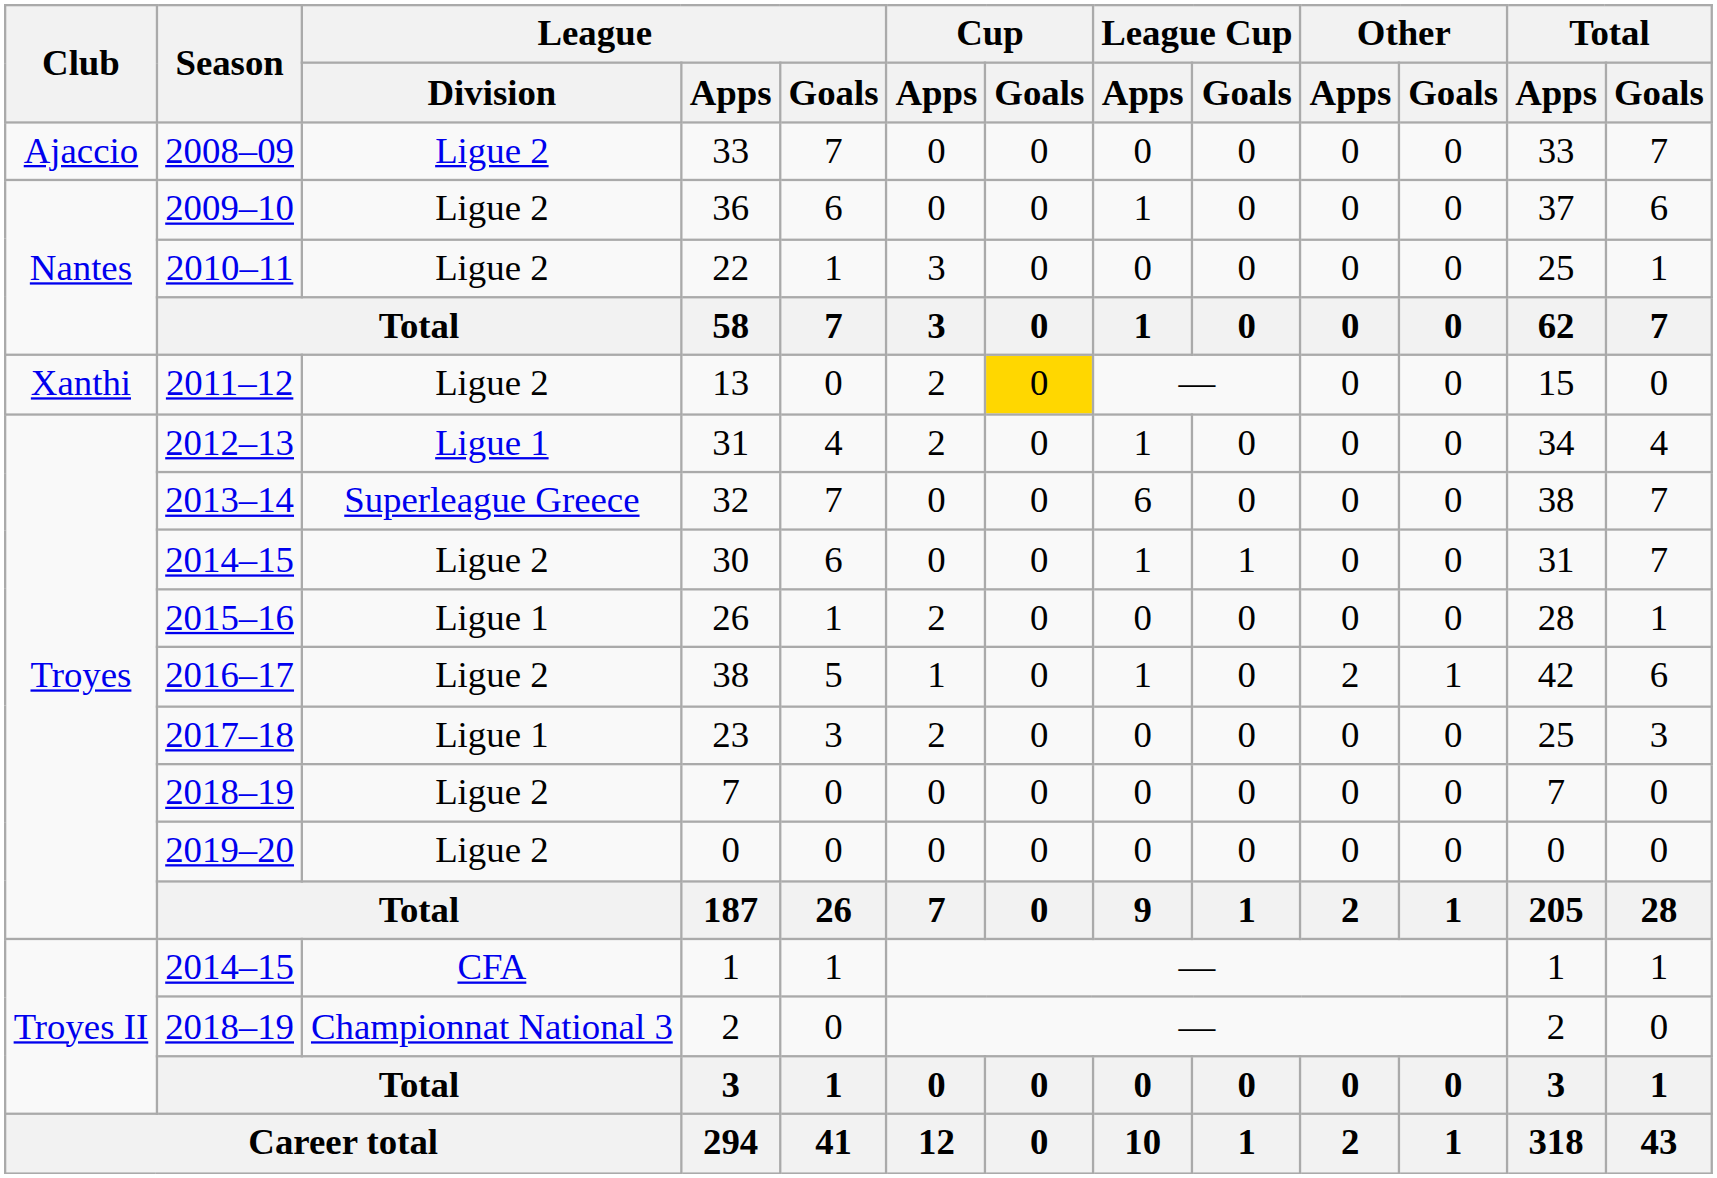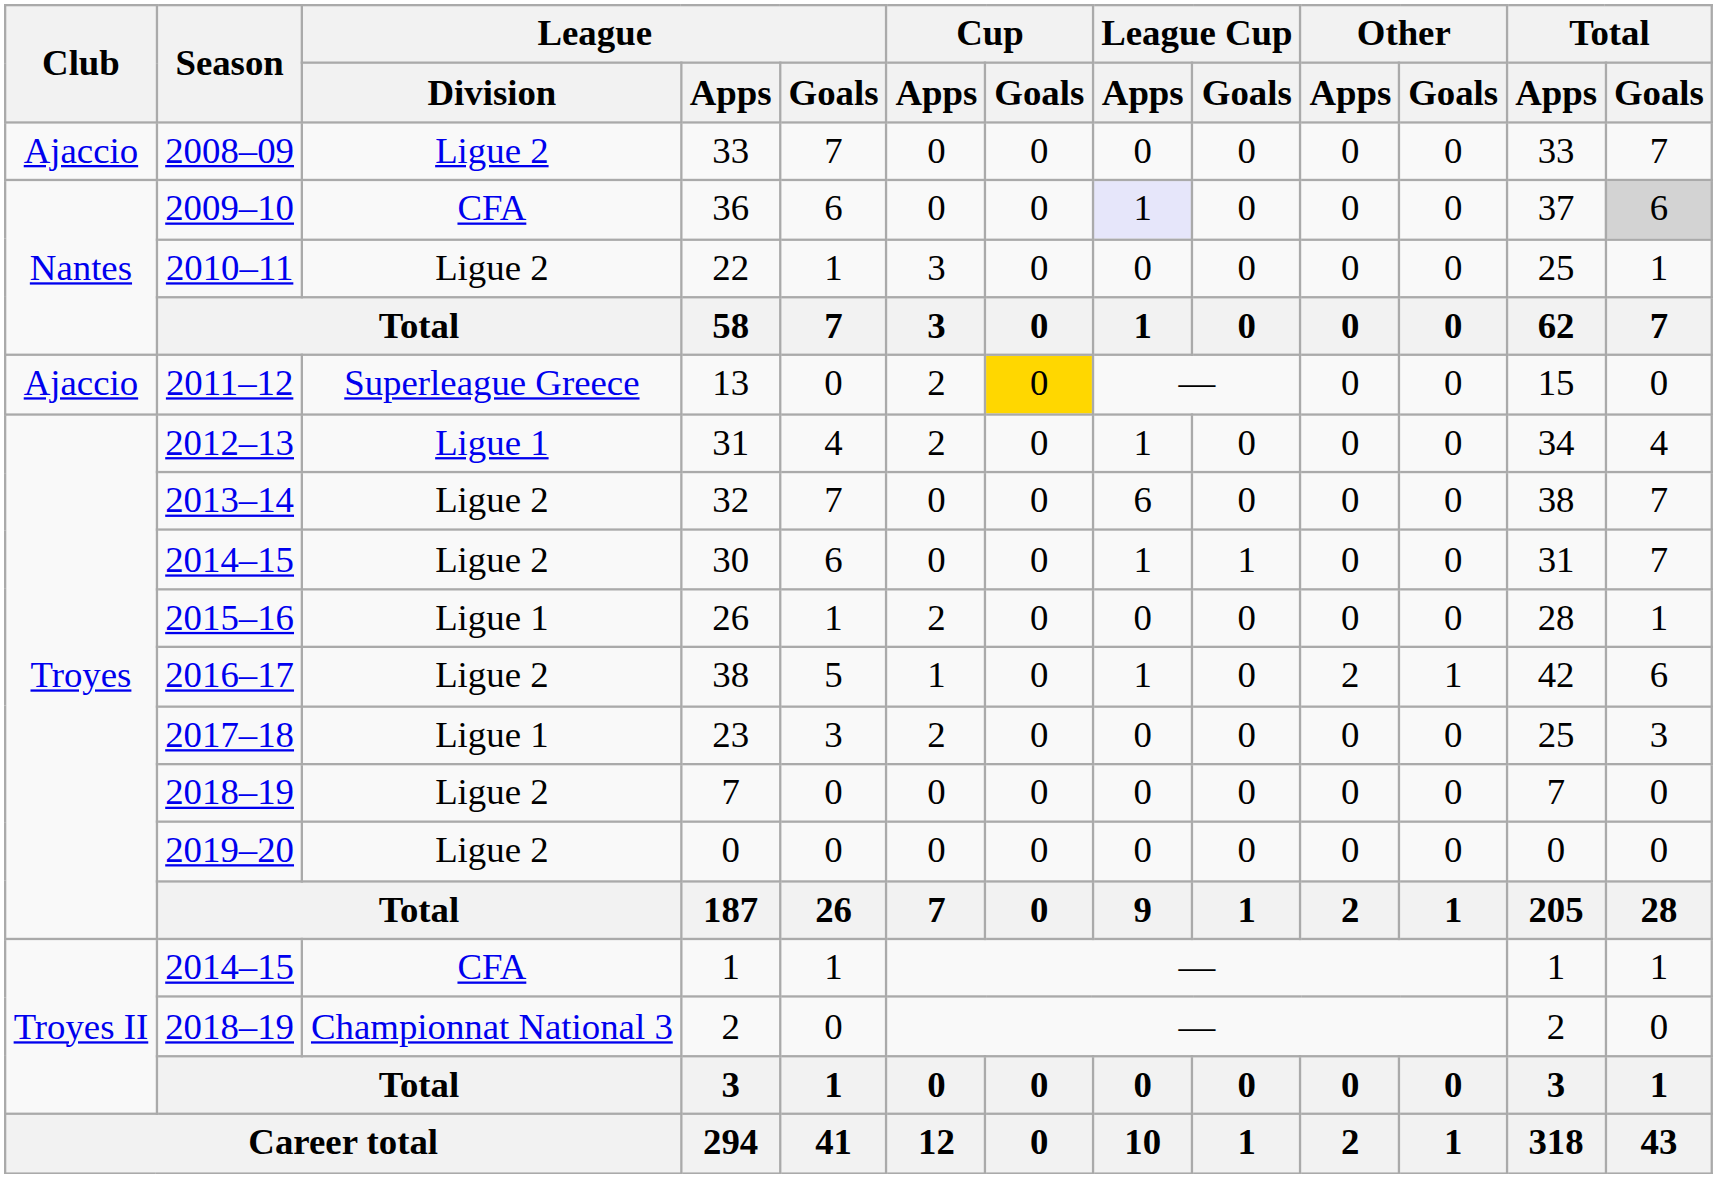 <table class="wikitable" style="text-align: center">
 <tr>
 <th rowspan="2">Club</th>
 <th rowspan="2">Season</th>
 <th colspan="3">League</th>
 <th colspan="2">Cup</th>
 <th colspan="2">League Cup</th>
 <th colspan="2">Other</th>
 <th colspan="2">Total</th>
 </tr>
 <tr>
 <th>Division</th>
 <th>Apps</th>
 <th>Goals</th>
 <th>Apps</th>
 <th>Goals</th>
 <th>Apps</th>
 <th>Goals</th>
 <th>Apps</th>
 <th>Goals</th>
 <th>Apps</th>
 <th>Goals</th>
 </tr>
 <tr>
 <td><a href='#'>Ajaccio</a></td>
 <td><a href='#'>2008–09</a></td>
 <td><a href='#'>Ligue 2</a></td>
 <td>33</td>
 <td>7</td>
 <td>0</td>
 <td>0</td>
 <td>0</td>
 <td>0</td>
 <td>0</td>
 <td>0</td>
 <td>33</td>
 <td>7</td>
 </tr>
 <tr>
 <td rowspan="3"><a href='#'>Nantes</a></td>
 <td><a href='#'>2009–10</a></td>
-<td>Ligue 2</td>
+<td><a href='#'>CFA</a></td>
 <td>36</td>
 <td>6</td>
 <td>0</td>
 <td>0</td>
-<td>1</td>
+<td style="background: lavender;">1</td>
 <td>0</td>
 <td>0</td>
 <td>0</td>
 <td>37</td>
-<td>6</td>
+<td style="background: lightgrey;">6</td>
 </tr>
 <tr>
 <td><a href='#'>2010–11</a></td>
 <td>Ligue 2</td>
 <td>22</td>
 <td>1</td>
 <td>3</td>
 <td>0</td>
 <td>0</td>
 <td>0</td>
 <td>0</td>
 <td>0</td>
 <td>25</td>
 <td>1</td>
 </tr>
 <tr>
 <th colspan="2">Total</th>
 <th>58</th>
 <th>7</th>
 <th>3</th>
 <th>0</th>
 <th>1</th>
 <th>0</th>
 <th>0</th>
 <th>0</th>
 <th>62</th>
 <th>7</th>
 </tr>
 <tr>
-<td><a href='#'>Xanthi</a></td>
+<td><a href='#'>Ajaccio</a></td>
 <td><a href='#'>2011–12</a></td>
-<td>Ligue 2</td>
+<td><a href='#'>Superleague Greece</a></td>
 <td>13</td>
 <td>0</td>
 <td>2</td>
 <td style="background: gold;">0</td>
 <td colspan=2>—</td>
 <td>0</td>
 <td>0</td>
 <td>15</td>
 <td>0</td>
 </tr>
 <tr>
 <td rowspan="9"><a href='#'>Troyes</a></td>
 <td><a href='#'>2012–13</a></td>
 <td><a href='#'>Ligue 1</a></td>
 <td>31</td>
 <td>4</td>
 <td>2</td>
 <td>0</td>
 <td>1</td>
 <td>0</td>
 <td>0</td>
 <td>0</td>
 <td>34</td>
 <td>4</td>
 </tr>
 <tr>
 <td><a href='#'>2013–14</a></td>
-<td><a href='#'>Superleague Greece</a></td>
+<td>Ligue 2</td>
 <td>32</td>
 <td>7</td>
 <td>0</td>
 <td>0</td>
 <td>6</td>
 <td>0</td>
 <td>0</td>
 <td>0</td>
 <td>38</td>
 <td>7</td>
 </tr>
 <tr>
 <td><a href='#'>2014–15</a></td>
 <td>Ligue 2</td>
 <td>30</td>
 <td>6</td>
 <td>0</td>
 <td>0</td>
 <td>1</td>
 <td>1</td>
 <td>0</td>
 <td>0</td>
 <td>31</td>
 <td>7</td>
 </tr>
 <tr>
 <td><a href='#'>2015–16</a></td>
 <td>Ligue 1</td>
 <td>26</td>
 <td>1</td>
 <td>2</td>
 <td>0</td>
 <td>0</td>
 <td>0</td>
 <td>0</td>
 <td>0</td>
 <td>28</td>
 <td>1</td>
 </tr>
 <tr>
 <td><a href='#'>2016–17</a></td>
 <td>Ligue 2</td>
 <td>38</td>
 <td>5</td>
 <td>1</td>
 <td>0</td>
 <td>1</td>
 <td>0</td>
 <td>2</td>
 <td>1</td>
 <td>42</td>
 <td>6</td>
 </tr>
 <tr>
 <td><a href='#'>2017–18</a></td>
 <td>Ligue 1</td>
 <td>23</td>
 <td>3</td>
 <td>2</td>
 <td>0</td>
 <td>0</td>
 <td>0</td>
 <td>0</td>
 <td>0</td>
 <td>25</td>
 <td>3</td>
 </tr>
 <tr>
 <td><a href='#'>2018–19</a></td>
 <td>Ligue 2</td>
 <td>7</td>
 <td>0</td>
 <td>0</td>
 <td>0</td>
 <td>0</td>
 <td>0</td>
 <td>0</td>
 <td>0</td>
 <td>7</td>
 <td>0</td>
 </tr>
 <tr>
 <td><a href='#'>2019–20</a></td>
 <td>Ligue 2</td>
 <td>0</td>
 <td>0</td>
 <td>0</td>
 <td>0</td>
 <td>0</td>
 <td>0</td>
 <td>0</td>
 <td>0</td>
 <td>0</td>
 <td>0</td>
 </tr>
 <tr>
 <th colspan="2">Total</th>
 <th>187</th>
 <th>26</th>
 <th>7</th>
 <th>0</th>
 <th>9</th>
 <th>1</th>
 <th>2</th>
 <th>1</th>
 <th>205</th>
 <th>28</th>
 </tr>
 <tr>
 <td rowspan="3"><a href='#'>Troyes II</a></td>
 <td><a href='#'>2014–15</a></td>
 <td><a href='#'>CFA</a></td>
 <td>1</td>
 <td>1</td>
 <td colspan="6">—</td>
 <td>1</td>
 <td>1</td>
 </tr>
 <tr>
 <td><a href='#'>2018–19</a></td>
 <td><a href='#'>Championnat National 3</a></td>
 <td>2</td>
 <td>0</td>
 <td colspan="6">—</td>
 <td>2</td>
 <td>0</td>
 </tr>
 <tr>
 <th colspan="2">Total</th>
 <th>3</th>
 <th>1</th>
 <th>0</th>
 <th>0</th>
 <th>0</th>
 <th>0</th>
 <th>0</th>
 <th>0</th>
 <th>3</th>
 <th>1</th>
 </tr>
 <tr>
 <th colspan="3">Career total</th>
 <th>294</th>
 <th>41</th>
 <th>12</th>
 <th>0</th>
 <th>10</th>
 <th>1</th>
 <th>2</th>
 <th>1</th>
 <th>318</th>
 <th>43</th>
 </tr>
 </table>
